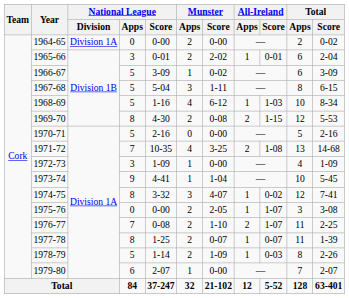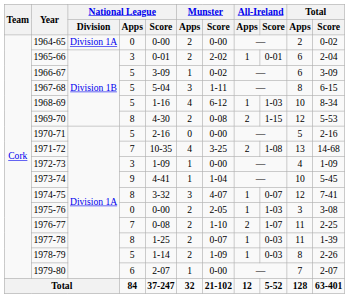 <table class="wikitable" style="text-align:center">
 <tr>
 <th rowspan="2">Team</th>
 <th rowspan="2">Year</th>
 <th colspan="3"><a href='#'>National League</a></th>
 <th colspan="2"><a href='#'>Munster</a></th>
 <th colspan="2"><a href='#'>All-Ireland</a></th>
 <th colspan="2">Total</th>
 </tr>
 <tr>
 <th>Division</th>
 <th>Apps</th>
 <th>Score</th>
 <th>Apps</th>
 <th>Score</th>
 <th>Apps</th>
 <th>Score</th>
 <th>Apps</th>
 <th>Score</th>
 </tr>
 <tr>
 <td rowspan="16"><a href='#'>Cork</a></td>
 <td>1964-65</td>
 <td rowspan="1"><a href='#'>Division 1A</a></td>
 <td>0</td>
 <td>0-00</td>
 <td>2</td>
 <td>0-00</td>
 <td colspan=2>—</td>
 <td>2</td>
 <td>0-02</td>
 </tr>
 <tr>
 <td>1965-66</td>
 <td rowspan="5"><a href='#'>Division 1B</a></td>
 <td>3</td>
 <td>0-01</td>
 <td>2</td>
 <td>2-02</td>
 <td>1</td>
 <td>0-01</td>
 <td>6</td>
 <td>2-04</td>
 </tr>
 <tr>
 <td>1966-67</td>
 <td>5</td>
 <td>3-09</td>
 <td>1</td>
 <td>0-02</td>
 <td colspan=2>—</td>
 <td>6</td>
 <td>3-09</td>
 </tr>
 <tr>
 <td>1967-68</td>
 <td>5</td>
 <td>5-04</td>
 <td>3</td>
 <td>1-11</td>
 <td colspan=2>—</td>
 <td>8</td>
 <td>6-15</td>
 </tr>
 <tr>
 <td>1968-69</td>
 <td>5</td>
 <td>1-16</td>
 <td>4</td>
 <td>6-12</td>
 <td>1</td>
 <td>1-03</td>
 <td>10</td>
 <td>8-34</td>
 </tr>
 <tr>
 <td>1969-70</td>
 <td>8</td>
 <td>4-30</td>
 <td>2</td>
 <td>0-08</td>
 <td>2</td>
 <td>1-15</td>
 <td>12</td>
 <td>5-53</td>
 </tr>
 <tr>
 <td>1970-71</td>
 <td rowspan="10"><a href='#'>Division 1A</a></td>
 <td>5</td>
 <td>2-16</td>
 <td>0</td>
 <td>0-00</td>
 <td colspan=2>—</td>
 <td>5</td>
 <td>2-16</td>
 </tr>
 <tr>
 <td>1971-72</td>
 <td>7</td>
 <td>10-35</td>
 <td>4</td>
 <td>3-25</td>
 <td>2</td>
 <td>1-08</td>
 <td>13</td>
 <td>14-68</td>
 </tr>
 <tr>
 <td>1972-73</td>
 <td>3</td>
 <td>1-09</td>
 <td>1</td>
 <td>0-00</td>
 <td colspan=2>—</td>
 <td>4</td>
 <td>1-09</td>
 </tr>
 <tr>
 <td>1973-74</td>
 <td>9</td>
 <td>4-41</td>
 <td>1</td>
 <td>1-04</td>
 <td colspan=2>—</td>
 <td>10</td>
 <td>5-45</td>
 </tr>
 <tr>
 <td>1974-75</td>
 <td>8</td>
 <td>3-32</td>
 <td>3</td>
 <td>4-07</td>
 <td>1</td>
-<td>0-02</td>
+<td>0-07</td>
 <td>12</td>
 <td>7-41</td>
 </tr>
 <tr>
 <td>1975-76</td>
 <td>0</td>
 <td>0-00</td>
 <td>2</td>
 <td>2-05</td>
 <td>1</td>
-<td>1-07</td>
+<td>1-03</td>
 <td>3</td>
 <td>3-08</td>
 </tr>
 <tr>
 <td>1976-77</td>
 <td>7</td>
 <td>0-08</td>
 <td>2</td>
 <td>1-10</td>
 <td>2</td>
 <td>1-07</td>
 <td>11</td>
 <td>2-25</td>
 </tr>
 <tr>
 <td>1977-78</td>
 <td>8</td>
 <td>1-25</td>
 <td>2</td>
 <td>0-07</td>
 <td>1</td>
-<td>0-07</td>
+<td>0-03</td>
 <td>11</td>
 <td>1-39</td>
 </tr>
 <tr>
 <td>1978-79</td>
 <td>5</td>
 <td>1-14</td>
 <td>2</td>
 <td>1-09</td>
 <td>1</td>
 <td>0-03</td>
 <td>8</td>
 <td>2-26</td>
 </tr>
 <tr>
 <td>1979-80</td>
 <td>6</td>
 <td>2-07</td>
 <td>1</td>
 <td>0-00</td>
 <td colspan=2>—</td>
 <td>7</td>
 <td>2-07</td>
 </tr>
 <tr>
 <th colspan="3">Total</th>
 <td><strong>84</strong></td>
 <td><strong>37-247</strong></td>
 <td><strong>32</strong></td>
 <td><strong>21-102</strong></td>
 <td><strong>12</strong></td>
 <td><strong>5-52</strong></td>
 <td><strong>128</strong></td>
 <td><strong>63-401</strong></td>
 </tr>
 </table>
